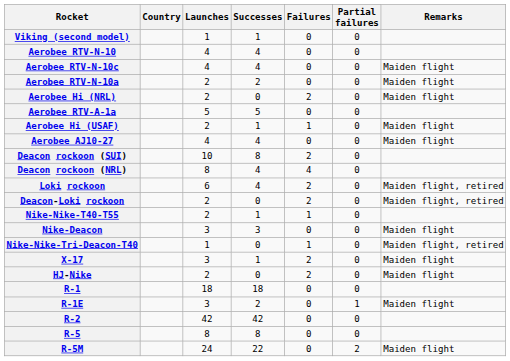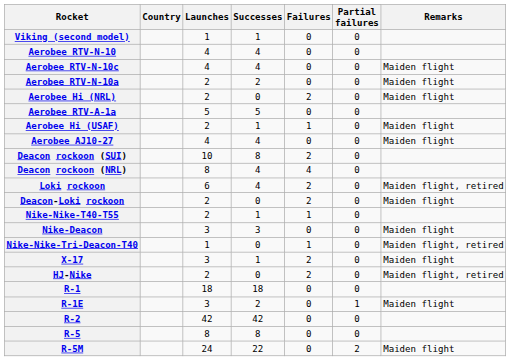 <table class="wikitable sortable" style="text-align:center;">
 <tr>
 <th scope=col>Rocket</th>
 <th scope=col>Country</th>
 <th scope=col>Launches</th>
 <th scope=col>Successes</th>
 <th scope=col>Failures</th>
 <th scope=col>Partial<br>failures</th>
 <th scope=col>Remarks</th>
 </tr>
 <tr>
 <th scope=row><a href='#'>Viking (second model)</a></th>
 <td style="text-align:left;"></td>
 <td>1</td>
 <td>1</td>
 <td>0</td>
 <td>0</td>
 <td></td>
 </tr>
 <tr>
 <th scope=row><a href='#'>Aerobee RTV-N-10</a></th>
 <td style="text-align:left;"></td>
 <td>4</td>
 <td>4</td>
 <td>0</td>
 <td>0</td>
 <td></td>
 </tr>
 <tr>
 <th scope=row><a href='#'>Aerobee RTV-N-10c</a></th>
 <td style="text-align:left;"></td>
 <td>4</td>
 <td>4</td>
 <td>0</td>
 <td>0</td>
 <td style="text-align:left;">Maiden flight</td>
 </tr>
 <tr>
 <th scope=row><a href='#'>Aerobee RTV-N-10a</a></th>
 <td style="text-align:left;"></td>
 <td>2</td>
 <td>2</td>
 <td>0</td>
 <td>0</td>
 <td style="text-align:left;">Maiden flight</td>
 </tr>
 <tr>
 <th scope=row><a href='#'>Aerobee Hi (NRL)</a></th>
 <td style="text-align:left;"></td>
 <td>2</td>
 <td>0</td>
 <td>2</td>
 <td>0</td>
 <td style="text-align:left;">Maiden flight</td>
 </tr>
 <tr>
 <th scope=row><a href='#'>Aerobee RTV-A-1a</a></th>
 <td style="text-align:left;"></td>
 <td>5</td>
 <td>5</td>
 <td>0</td>
 <td>0</td>
 <td></td>
 </tr>
 <tr>
 <th scope=row><a href='#'>Aerobee Hi (USAF)</a></th>
 <td style="text-align:left;"></td>
 <td>2</td>
 <td>1</td>
 <td>1</td>
 <td>0</td>
 <td style="text-align:left;">Maiden flight</td>
 </tr>
 <tr>
 <th scope=row><a href='#'>Aerobee AJ10-27</a></th>
 <td style="text-align:left;"></td>
 <td>4</td>
 <td>4</td>
 <td>0</td>
 <td>0</td>
 <td style="text-align:left;">Maiden flight</td>
 </tr>
 <tr>
 <th scope=row><a href='#'>Deacon</a> <a href='#'>rockoon</a> (<a href='#'>SUI</a>)</th>
 <td style="text-align:left;"></td>
 <td>10</td>
 <td>8</td>
 <td>2</td>
 <td>0</td>
 <td></td>
 </tr>
 <tr>
 <th scope=row><a href='#'>Deacon</a> <a href='#'>rockoon</a> (<a href='#'>NRL</a>)</th>
 <td style="text-align:left;"></td>
 <td>8</td>
 <td>4</td>
 <td>4</td>
 <td>0</td>
 <td></td>
 </tr>
 <tr>
 <th scope=row><a href='#'>Loki</a> <a href='#'>rockoon</a></th>
 <td style="text-align:left;"></td>
 <td>6</td>
 <td>4</td>
 <td>2</td>
 <td>0</td>
 <td style="text-align:left;">Maiden flight, retired</td>
 </tr>
 <tr>
 <th scope=row><a href='#'>Deacon</a>-<a href='#'>Loki</a> <a href='#'>rockoon</a></th>
 <td style="text-align:left;"></td>
 <td>2</td>
 <td>0</td>
 <td>2</td>
 <td>0</td>
-<td style="text-align:left;">Maiden flight, retired</td>
+<td style="text-align:left;">Maiden flight</td>
 </tr>
 <tr>
 <th scope=row><a href='#'>Nike-Nike-T40-T55</a></th>
 <td style="text-align:left;"></td>
 <td>2</td>
 <td>1</td>
 <td>1</td>
 <td>0</td>
 <td></td>
 </tr>
 <tr>
 <th scope=row><a href='#'>Nike-Deacon</a></th>
 <td style="text-align:left;"></td>
 <td>3</td>
 <td>3</td>
 <td>0</td>
 <td>0</td>
 <td style="text-align:left;">Maiden flight</td>
 </tr>
 <tr>
 <th scope=row><a href='#'>Nike-Nike-Tri-Deacon-T40</a></th>
 <td style="text-align:left;"></td>
 <td>1</td>
 <td>0</td>
 <td>1</td>
 <td>0</td>
 <td style="text-align:left;">Maiden flight, retired</td>
 </tr>
 <tr>
 <th scope=row><a href='#'>X-17</a></th>
 <td style="text-align:left;"></td>
 <td>3</td>
 <td>1</td>
 <td>2</td>
 <td>0</td>
 <td style="text-align:left;">Maiden flight</td>
 </tr>
 <tr>
 <th scope=row><a href='#'>HJ</a>-<a href='#'>Nike</a></th>
 <td style="text-align:left;"></td>
 <td>2</td>
 <td>0</td>
 <td>2</td>
 <td>0</td>
-<td style="text-align:left;">Maiden flight</td>
+<td style="text-align:left;">Maiden flight, retired</td>
 </tr>
 <tr>
 <th scope=row><a href='#'>R-1</a></th>
 <td style="text-align:left;"></td>
 <td>18</td>
 <td>18</td>
 <td>0</td>
 <td>0</td>
 <td></td>
 </tr>
 <tr>
 <th scope=row><a href='#'>R-1E</a></th>
 <td style="text-align:left;"></td>
 <td>3</td>
 <td>2</td>
 <td>0</td>
 <td>1</td>
 <td style="text-align:left;">Maiden flight</td>
 </tr>
 <tr>
 <th scope=row><a href='#'>R-2</a></th>
 <td style="text-align:left;"></td>
 <td>42</td>
 <td>42</td>
 <td>0</td>
 <td>0</td>
 <td></td>
 </tr>
 <tr>
 <th scope=row><a href='#'>R-5</a></th>
 <td style="text-align:left;"></td>
 <td>8</td>
 <td>8</td>
 <td>0</td>
 <td>0</td>
 <td></td>
 </tr>
 <tr>
 <th scope=row><a href='#'>R-5M</a></th>
 <td style="text-align:left;"></td>
 <td>24</td>
 <td>22</td>
 <td>0</td>
 <td>2</td>
 <td style="text-align:left;">Maiden flight</td>
 </tr>
 </table>
